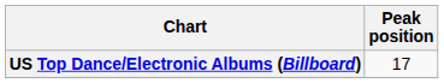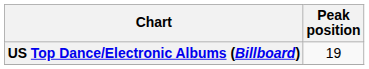 <table class="wikitable plainrowheaders sortable" style="text-align:center;" border="1">
 <tr>
 <th scope="col">Chart</th>
 <th scope="col">Peak<br>position</th>
 </tr>
 <tr>
 <th scope="row">US <a href='#'>Top Dance/Electronic Albums</a> (<em><a href='#'>Billboard</a></em>)</th>
-<td>17</td>
+<td>19</td>
 </tr>
 <tr>
 </tr>
 </table>
